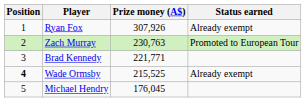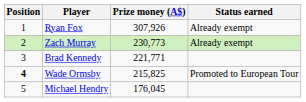 <table class="wikitable">
 <tr>
 <th>Position</th>
 <th>Player</th>
 <th>Prize money (<a href='#'>A$</a>)</th>
 <th>Status earned</th>
 </tr>
 <tr>
 <td align=center>1</td>
 <td> <a href='#'>Ryan Fox</a></td>
 <td align=center>307,926</td>
 <td>Already exempt</td>
 </tr>
 <tr style="background:#D0F0C0;">
 <td align=center>2</td>
 <td> <a href='#'>Zach Murray</a></td>
-<td align=center>230,763</td>
-<td>Promoted to European Tour</td>
+<td align=center>230,773</td>
+<td>Already exempt</td>
 </tr>
 <tr>
 <td align=center>3</td>
 <td> <a href='#'>Brad Kennedy</a></td>
 <td align=center>221,771</td>
 <td></td>
 </tr>
 <tr>
 <td align=center><strong>4</strong></td>
 <td> <a href='#'>Wade Ormsby</a></td>
-<td align=center>215,525</td>
-<td>Already exempt</td>
+<td align=center>215,825</td>
+<td>Promoted to European Tour</td>
 </tr>
 <tr>
 <td align=center>5</td>
 <td> <a href='#'>Michael Hendry</a></td>
 <td align=center>176,045</td>
 <td></td>
 </tr>
 </table>
